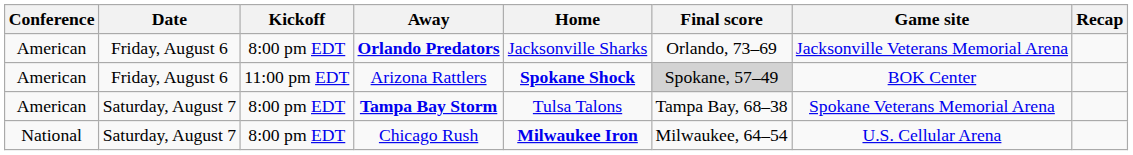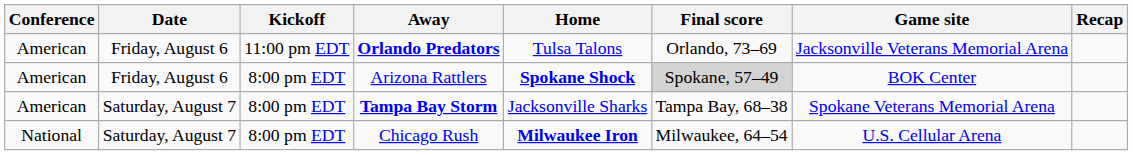 <table class="wikitable" style="font-size: 95%;">
 <tr>
 <th>Conference</th>
 <th>Date</th>
 <th>Kickoff</th>
 <th>Away</th>
 <th>Home</th>
 <th>Final score</th>
 <th>Game site</th>
 <th>Recap</th>
 </tr>
 <tr>
 <td align="center">American</td>
 <td align="center">Friday, August 6</td>
-<td align="center">8:00 pm <a href='#'>EDT</a></td>
+<td align="center">11:00 pm <a href='#'>EDT</a></td>
 <td align="center"><strong><a href='#'>Orlando Predators</a></strong></td>
-<td align="center"><a href='#'>Jacksonville Sharks</a></td>
+<td align="center"><a href='#'>Tulsa Talons</a></td>
 <td align="center">Orlando, 73–69</td>
 <td align="center"><a href='#'>Jacksonville Veterans Memorial Arena</a></td>
 <td align="center"></td>
 </tr>
 <tr>
 <td align="center">American</td>
 <td align="center">Friday, August 6</td>
-<td align="center">11:00 pm <a href='#'>EDT</a></td>
+<td align="center">8:00 pm <a href='#'>EDT</a></td>
 <td align="center"><a href='#'>Arizona Rattlers</a></td>
 <td align="center"><strong><a href='#'>Spokane Shock</a></strong></td>
 <td align="center" style="background: lightgrey;">Spokane, 57–49</td>
 <td align="center"><a href='#'>BOK Center</a></td>
 <td align="center"></td>
 </tr>
 <tr>
 <td align="center">American</td>
 <td align="center">Saturday, August 7</td>
 <td align="center">8:00 pm <a href='#'>EDT</a></td>
 <td align="center"><strong><a href='#'>Tampa Bay Storm</a></strong></td>
-<td align="center"><a href='#'>Tulsa Talons</a></td>
+<td align="center"><a href='#'>Jacksonville Sharks</a></td>
 <td align="center">Tampa Bay, 68–38</td>
 <td align="center"><a href='#'>Spokane Veterans Memorial Arena</a></td>
 <td align="center"></td>
 </tr>
 <tr>
 <td align="center">National</td>
 <td align="center">Saturday, August 7</td>
 <td align="center">8:00 pm <a href='#'>EDT</a></td>
 <td align="center"><a href='#'>Chicago Rush</a></td>
 <td align="center"><strong><a href='#'>Milwaukee Iron</a></strong></td>
 <td align="center">Milwaukee, 64–54</td>
 <td align="center"><a href='#'>U.S. Cellular Arena</a></td>
 <td align="center"></td>
 </tr>
 </table>
